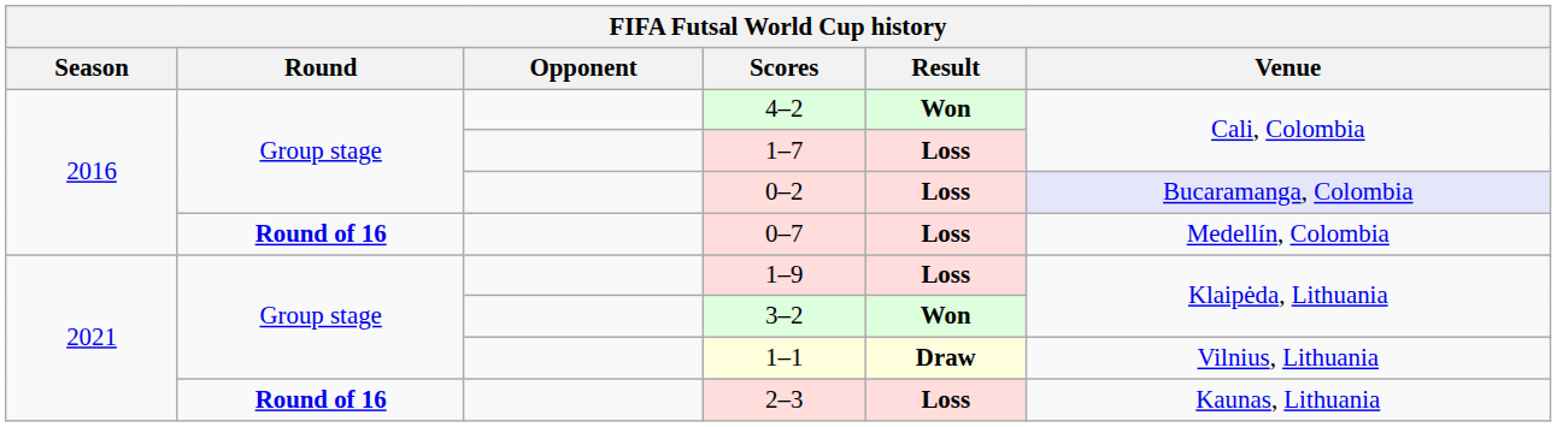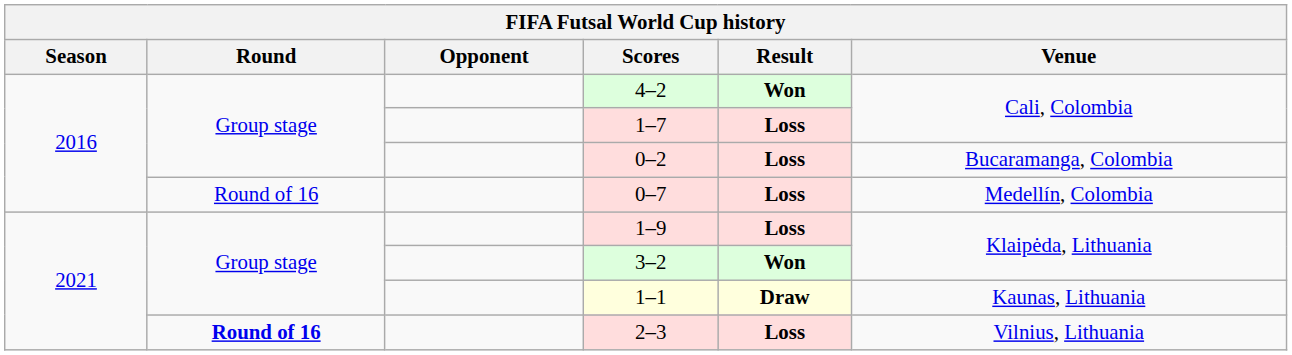 <table class="wikitable collapsible collapsed" style="text-align:center; font-size:90%; width:70%;">
 <tr>
 <th colspan="6">FIFA Futsal World Cup history</th>
 </tr>
 <tr>
 <th>Season</th>
 <th>Round</th>
 <th>Opponent</th>
 <th>Scores</th>
 <th>Result</th>
 <th>Venue</th>
 </tr>
 <tr>
 <td rowspan=4><a href='#'>2016</a></td>
 <td rowspan=3><a href='#'>Group stage</a></td>
 <td style="text-align:left"></td>
 <td style="background:#dfd;">4–2</td>
 <td style="background:#dfd;"><strong>Won</strong></td>
 <td rowspan=2> <a href='#'>Cali</a>, <a href='#'>Colombia</a></td>
 </tr>
 <tr>
 <td style="text-align:left"></td>
 <td style="background:#fdd;">1–7</td>
 <td style="background:#fdd;"><strong>Loss</strong></td>
 </tr>
 <tr>
 <td style="text-align:left"></td>
 <td style="background:#fdd;">0–2</td>
 <td style="background:#fdd;"><strong>Loss</strong></td>
-<td style="background: lavender;"> <a href='#'>Bucaramanga</a>, <a href='#'>Colombia</a></td>
+<td> <a href='#'>Bucaramanga</a>, <a href='#'>Colombia</a></td>
 </tr>
 <tr>
-<td><strong><a href='#'>Round of 16</a></strong></td>
+<td><a href='#'>Round of 16</a></td>
 <td style="text-align:left"></td>
 <td style="background:#fdd;">0–7</td>
 <td style="background:#fdd;"><strong>Loss</strong></td>
 <td> <a href='#'>Medellín</a>, <a href='#'>Colombia</a></td>
 </tr>
 <tr>
 <td rowspan=4><a href='#'>2021</a></td>
 <td rowspan=3><a href='#'>Group stage</a></td>
 <td style="text-align:left"></td>
 <td style="background:#fdd;">1–9</td>
 <td style="background:#fdd;"><strong>Loss</strong></td>
 <td rowspan=2> <a href='#'>Klaipėda</a>, <a href='#'>Lithuania</a></td>
 </tr>
 <tr>
 <td style="text-align:left"></td>
 <td style="background:#dfd;">3–2</td>
 <td style="background:#dfd;"><strong>Won</strong></td>
 </tr>
 <tr>
 <td style="text-align:left"></td>
 <td style="background:#ffd;">1–1</td>
 <td style="background:#ffd;"><strong>Draw</strong></td>
-<td> <a href='#'>Vilnius</a>, <a href='#'>Lithuania</a></td>
+<td> <a href='#'>Kaunas</a>, <a href='#'>Lithuania</a></td>
 </tr>
 <tr>
 <td><strong><a href='#'>Round of 16</a></strong></td>
 <td style="text-align:left"></td>
 <td style="background:#fdd;">2–3</td>
 <td style="background:#fdd;"><strong>Loss</strong></td>
-<td> <a href='#'>Kaunas</a>, <a href='#'>Lithuania</a></td>
+<td> <a href='#'>Vilnius</a>, <a href='#'>Lithuania</a></td>
 </tr>
 </table>
